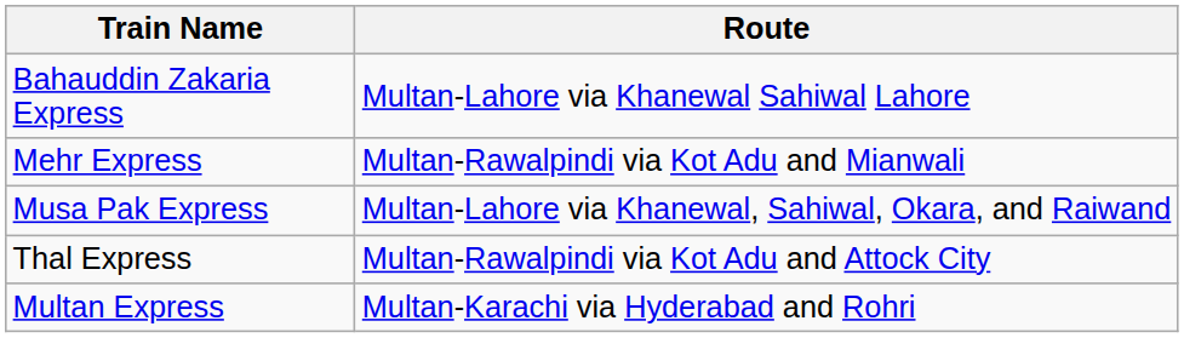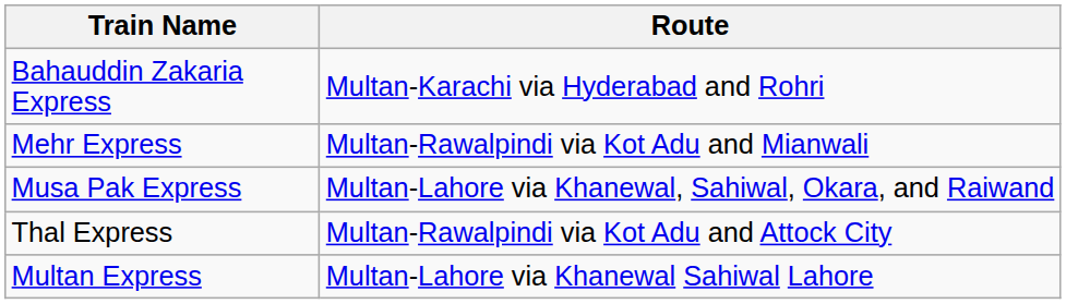 <table class="wikitable">
 <tr>
 <th width="175px">Train Name</th>
 <th>Route</th>
 </tr>
 <tr>
 <td><a href='#'>Bahauddin Zakaria Express</a></td>
-<td><a href='#'>Multan</a>-<a href='#'>Lahore</a> via <a href='#'>Khanewal</a> <a href='#'>Sahiwal</a> <a href='#'>Lahore</a></td>
+<td><a href='#'>Multan</a>-<a href='#'>Karachi</a> via <a href='#'>Hyderabad</a> and <a href='#'>Rohri</a></td>
 </tr>
 <tr>
 <td><a href='#'>Mehr Express</a></td>
 <td><a href='#'>Multan</a>-<a href='#'>Rawalpindi</a> via <a href='#'>Kot Adu</a> and <a href='#'>Mianwali</a></td>
 </tr>
 <tr>
 <td><a href='#'>Musa Pak Express</a></td>
 <td><a href='#'>Multan</a>-<a href='#'>Lahore</a> via <a href='#'>Khanewal</a>, <a href='#'>Sahiwal</a>, <a href='#'>Okara</a>, and <a href='#'>Raiwand</a></td>
 </tr>
 <tr>
 <td>Thal Express</td>
 <td><a href='#'>Multan</a>-<a href='#'>Rawalpindi</a> via <a href='#'>Kot Adu</a> and <a href='#'>Attock City</a></td>
 </tr>
 <tr>
 <td><a href='#'>Multan Express</a></td>
-<td><a href='#'>Multan</a>-<a href='#'>Karachi</a> via <a href='#'>Hyderabad</a> and <a href='#'>Rohri</a></td>
+<td><a href='#'>Multan</a>-<a href='#'>Lahore</a> via <a href='#'>Khanewal</a> <a href='#'>Sahiwal</a> <a href='#'>Lahore</a></td>
 </tr>
 </table>
